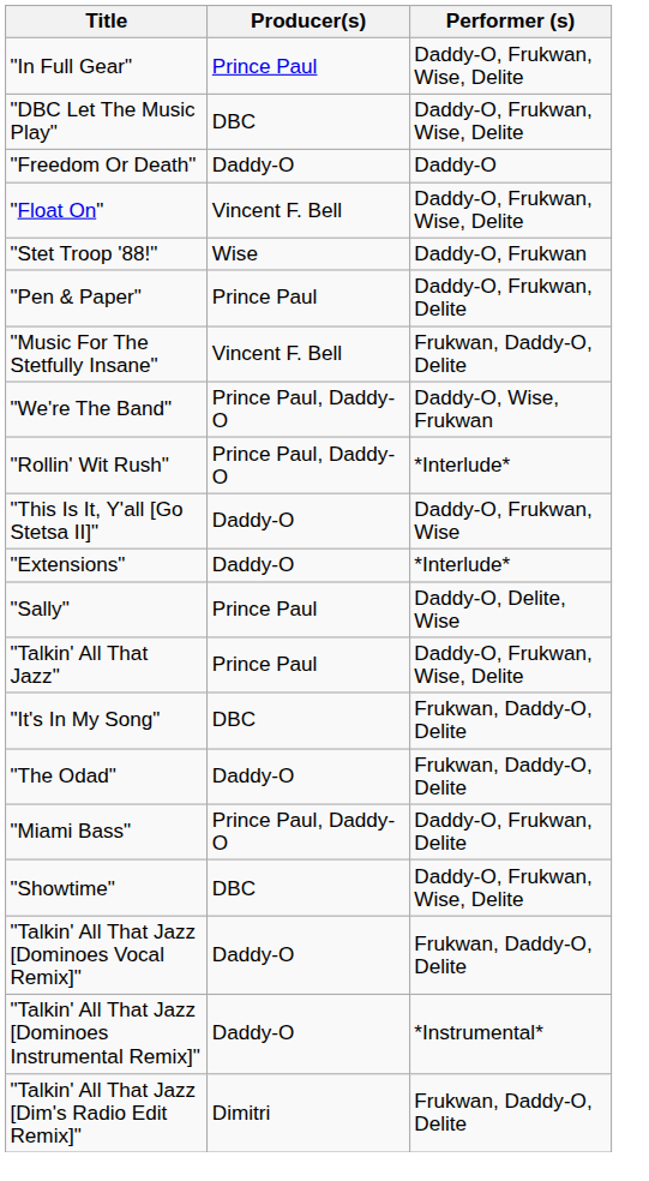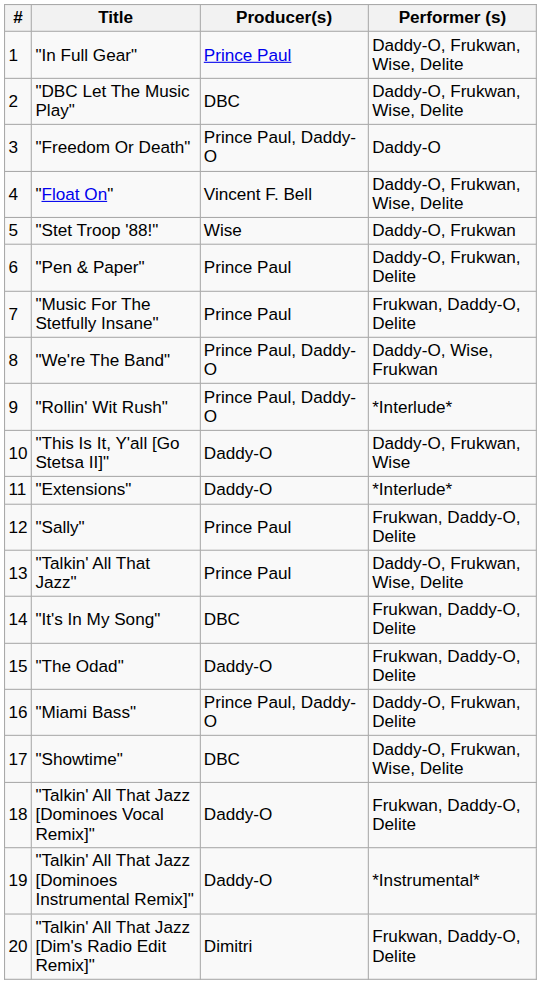 <table class="wikitable">
 <tr>
+<th align="center" width="8">#</th>
 <th align="center" width="150">Title</th>
 <th align="center" width="150">Producer(s)</th>
 <th align="center" width="150">Performer (s)</th>
 </tr>
 <tr>
+<td>1</td>
 <td>"In Full Gear"</td>
 <td><a href='#'>Prince Paul</a></td>
 <td>Daddy-O, Frukwan, Wise, Delite</td>
 </tr>
 <tr>
+<td>2</td>
 <td>"DBC Let The Music Play"</td>
 <td>DBC</td>
 <td>Daddy-O, Frukwan, Wise, Delite</td>
 </tr>
 <tr>
+<td>3</td>
 <td>"Freedom Or Death"</td>
-<td>Daddy-O</td>
+<td>Prince Paul, Daddy-O</td>
 <td>Daddy-O</td>
 </tr>
 <tr>
+<td>4</td>
 <td>"<a href='#'>Float On</a>"</td>
 <td>Vincent F. Bell</td>
 <td>Daddy-O, Frukwan, Wise, Delite</td>
 </tr>
 <tr>
+<td>5</td>
 <td>"Stet Troop '88!"</td>
 <td>Wise</td>
 <td>Daddy-O, Frukwan</td>
 </tr>
 <tr>
+<td>6</td>
 <td>"Pen & Paper"</td>
 <td>Prince Paul</td>
 <td>Daddy-O, Frukwan, Delite</td>
 </tr>
 <tr>
+<td>7</td>
 <td>"Music For The Stetfully Insane"</td>
-<td>Vincent F. Bell</td>
+<td>Prince Paul</td>
 <td>Frukwan, Daddy-O, Delite</td>
 </tr>
 <tr>
+<td>8</td>
 <td>"We're The Band"</td>
 <td>Prince Paul, Daddy-O</td>
 <td>Daddy-O, Wise, Frukwan</td>
 </tr>
 <tr>
+<td>9</td>
 <td>"Rollin' Wit Rush"</td>
 <td>Prince Paul, Daddy-O</td>
 <td>*Interlude*</td>
 </tr>
 <tr>
+<td>10</td>
 <td>"This Is It, Y'all [Go Stetsa II]"</td>
 <td>Daddy-O</td>
 <td>Daddy-O, Frukwan, Wise</td>
 </tr>
 <tr>
+<td>11</td>
 <td>"Extensions"</td>
 <td>Daddy-O</td>
 <td>*Interlude*</td>
 </tr>
 <tr>
+<td>12</td>
 <td>"Sally"</td>
 <td>Prince Paul</td>
-<td>Daddy-O, Delite, Wise</td>
+<td>Frukwan, Daddy-O, Delite</td>
 </tr>
 <tr>
+<td>13</td>
 <td>"Talkin' All That Jazz"</td>
 <td>Prince Paul</td>
 <td>Daddy-O, Frukwan, Wise, Delite</td>
 </tr>
 <tr>
+<td>14</td>
 <td>"It's In My Song"</td>
 <td>DBC</td>
 <td>Frukwan, Daddy-O, Delite</td>
 </tr>
 <tr>
+<td>15</td>
 <td>"The Odad"</td>
 <td>Daddy-O</td>
 <td>Frukwan, Daddy-O, Delite</td>
 </tr>
 <tr>
+<td>16</td>
 <td>"Miami Bass"</td>
 <td>Prince Paul, Daddy-O</td>
 <td>Daddy-O, Frukwan, Delite</td>
 </tr>
 <tr>
+<td>17</td>
 <td>"Showtime"</td>
 <td>DBC</td>
 <td>Daddy-O, Frukwan, Wise, Delite</td>
 </tr>
 <tr>
+<td>18</td>
 <td>"Talkin' All That Jazz [Dominoes Vocal Remix]"</td>
 <td>Daddy-O</td>
 <td>Frukwan, Daddy-O, Delite</td>
 </tr>
 <tr>
+<td>19</td>
 <td>"Talkin' All That Jazz [Dominoes Instrumental Remix]"</td>
 <td>Daddy-O</td>
 <td>*Instrumental*</td>
 </tr>
 <tr>
+<td>20</td>
 <td>"Talkin' All That Jazz [Dim's Radio Edit Remix]"</td>
 <td>Dimitri</td>
 <td>Frukwan, Daddy-O, Delite</td>
 </tr>
 </table>
